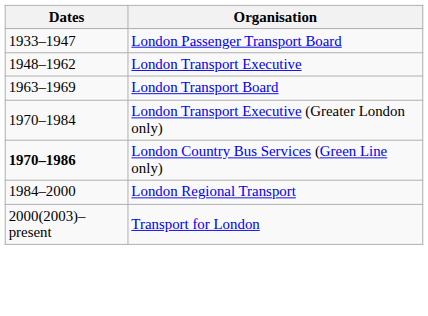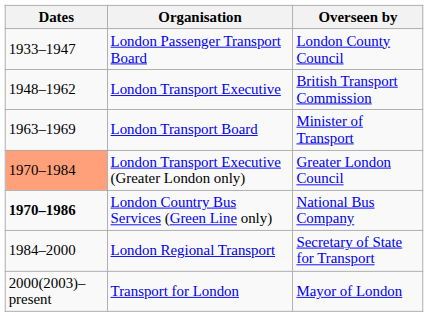 <table class="wikitable" style="float:right; max-width:450px; margin-left:10px;">
 <tr>
 <th>Dates</th>
 <th>Organisation</th>
+<th>Overseen by</th>
 </tr>
 <tr>
 <td>1933–1947</td>
 <td><a href='#'>London Passenger Transport Board</a></td>
+<td><a href='#'>London County Council</a></td>
 </tr>
 <tr>
 <td>1948–1962</td>
 <td><a href='#'>London Transport Executive</a></td>
+<td><a href='#'>British Transport Commission</a></td>
 </tr>
 <tr>
 <td>1963–1969</td>
 <td><a href='#'>London Transport Board</a></td>
+<td><a href='#'>Minister of Transport</a></td>
 </tr>
 <tr>
-<td>1970–1984</td>
+<td style="background: lightsalmon;">1970–1984</td>
 <td><a href='#'>London Transport Executive</a> (Greater London only)</td>
+<td><a href='#'>Greater London Council</a></td>
 </tr>
 <tr>
 <td><strong>1970–1986</strong></td>
 <td><a href='#'>London Country Bus Services</a> (<a href='#'>Green Line</a> only)</td>
+<td><a href='#'>National Bus Company</a></td>
 </tr>
 <tr>
 <td>1984–2000</td>
 <td><a href='#'>London Regional Transport</a></td>
+<td><a href='#'>Secretary of State for Transport</a></td>
 </tr>
 <tr>
 <td>2000(2003)–present</td>
 <td><a href='#'>Transport for London</a></td>
+<td><a href='#'>Mayor of London</a></td>
 </tr>
 </table>
